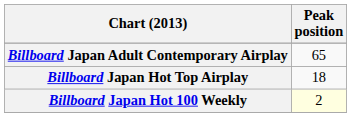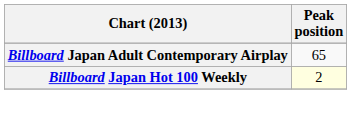 <table class="wikitable sortable plainrowheaders" style="text-align:center;">
 <tr>
 <th scope="col">Chart (2013)</th>
 <th scope="col">Peak<br>position</th>
 </tr>
 <tr>
 </tr>
 <tr>
 <th scope="row"><em><a href='#'>Billboard</a></em> Japan Adult Contemporary Airplay</th>
 <td>65</td>
 </tr>
 <tr>
-<th scope="row"><em><a href='#'>Billboard</a></em> Japan Hot Top Airplay</th>
-<td>18</td>
-</tr>
-<tr>
 <th scope="row"><em><a href='#'>Billboard</a></em> <a href='#'>Japan Hot 100</a> Weekly</th>
 <td style="background: lightyellow;">2</td>
 </tr>
 <tr>
 </tr>
 </table>
